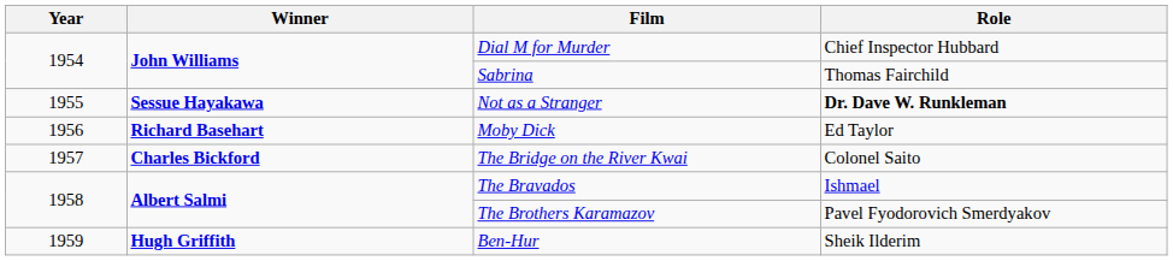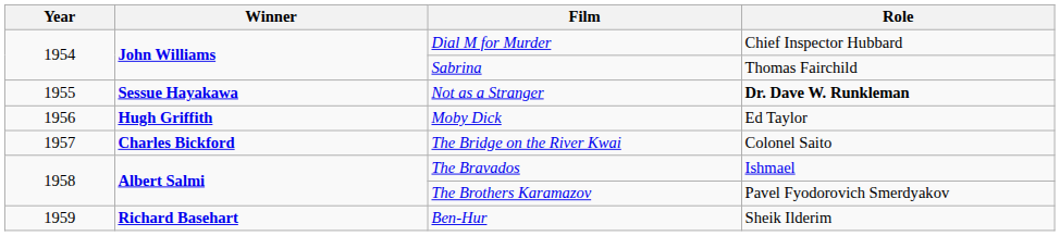 <table class="wikitable" width="67%" cellpadding="5">
 <tr>
 <th width="100"><strong>Year</strong></th>
 <th width="300"><strong>Winner</strong></th>
 <th width="300"><strong>Film</strong></th>
 <th width="300"><strong>Role</strong></th>
 </tr>
 <tr>
 <td rowspan="2" style="text-align:center;">1954</td>
 <td rowspan="2"><strong><a href='#'>John Williams</a></strong></td>
 <td><em><a href='#'>Dial M for Murder</a></em></td>
 <td>Chief Inspector Hubbard</td>
 </tr>
 <tr>
 <td><em><a href='#'>Sabrina</a></em></td>
 <td>Thomas Fairchild</td>
 </tr>
 <tr>
 <td style="text-align:center;">1955</td>
 <td><strong><a href='#'>Sessue Hayakawa</a></strong></td>
 <td><em><a href='#'>Not as a Stranger</a></em></td>
 <td><strong>Dr. Dave W. Runkleman</strong></td>
 </tr>
 <tr>
 <td style="text-align:center;">1956</td>
-<td><strong><a href='#'>Richard Basehart</a></strong></td>
+<td><strong><a href='#'>Hugh Griffith</a></strong></td>
 <td><em><a href='#'>Moby Dick</a></em></td>
 <td>Ed Taylor</td>
 </tr>
 <tr>
 <td style="text-align:center;">1957</td>
 <td><strong><a href='#'>Charles Bickford</a></strong></td>
 <td><em><a href='#'>The Bridge on the River Kwai</a></em></td>
 <td>Colonel Saito</td>
 </tr>
 <tr>
 <td rowspan="2" style="text-align:center;">1958</td>
 <td rowspan="2"><strong><a href='#'>Albert Salmi</a></strong></td>
 <td><em><a href='#'>The Bravados</a></em></td>
 <td><a href='#'>Ishmael</a></td>
 </tr>
 <tr>
 <td><em><a href='#'>The Brothers Karamazov</a></em></td>
 <td>Pavel Fyodorovich Smerdyakov</td>
 </tr>
 <tr>
 <td style="text-align:center;">1959</td>
-<td><strong><a href='#'>Hugh Griffith</a></strong></td>
+<td><strong><a href='#'>Richard Basehart</a></strong></td>
 <td><em><a href='#'>Ben-Hur</a></em></td>
 <td>Sheik Ilderim</td>
 </tr>
 </table>
